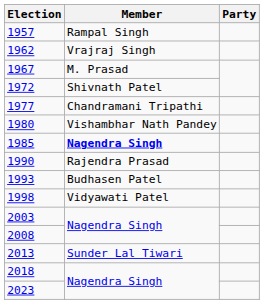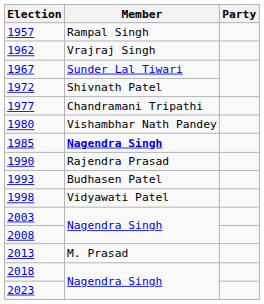 <table class="wikitable sortable">
 <tr>
 <th>Election</th>
 <th>Member</th>
 <th colspan="2">Party</th>
 </tr>
 <tr>
 <td><a href='#'>1957</a></td>
 <td>Rampal Singh</td>
 <td></td>
 </tr>
 <tr>
 <td><a href='#'>1962</a></td>
 <td>Vrajraj Singh</td>
 <td></td>
 </tr>
 <tr>
 <td><a href='#'>1967</a></td>
-<td>M. Prasad</td>
+<td><a href='#'>Sunder Lal Tiwari</a></td>
 </tr>
 <tr>
 <td><a href='#'>1972</a></td>
 <td>Shivnath Patel</td>
 </tr>
 <tr>
 <td><a href='#'>1977</a></td>
 <td>Chandramani Tripathi</td>
 <td></td>
 </tr>
 <tr>
 <td><a href='#'>1980</a></td>
 <td>Vishambhar Nath Pandey</td>
 <td></td>
 </tr>
 <tr>
 <td><a href='#'>1985</a></td>
 <td><strong><a href='#'>Nagendra Singh</a></strong></td>
 <td></td>
 </tr>
 <tr>
 <td><a href='#'>1990</a></td>
 <td>Rajendra Prasad</td>
 <td></td>
 </tr>
 <tr>
 <td><a href='#'>1993</a></td>
 <td>Budhasen Patel</td>
 <td></td>
 </tr>
 <tr>
 <td><a href='#'>1998</a></td>
 <td>Vidyawati Patel</td>
 </tr>
 <tr>
 <td><a href='#'>2003</a></td>
 <td rowspan=2><a href='#'>Nagendra Singh</a></td>
 <td></td>
 </tr>
 <tr>
 <td><a href='#'>2008</a></td>
 </tr>
 <tr>
 <td><a href='#'>2013</a></td>
-<td><a href='#'>Sunder Lal Tiwari</a></td>
+<td>M. Prasad</td>
 <td></td>
 </tr>
 <tr>
 <td><a href='#'>2018</a></td>
 <td rowspan="2"><a href='#'>Nagendra Singh</a></td>
 <td></td>
 </tr>
 <tr>
 <td><a href='#'>2023</a></td>
 </tr>
 </table>
